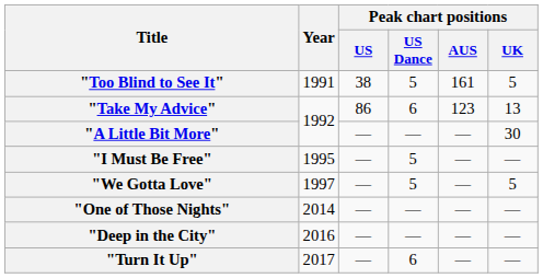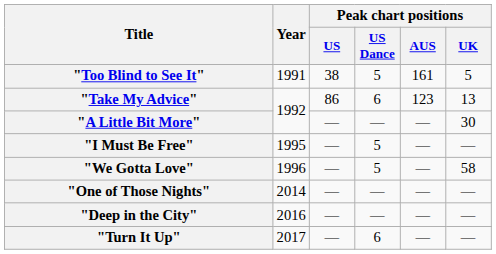 <table class="wikitable plainrowheaders" style="text-align:center;" border="1">
 <tr>
 <th scope="col" rowspan="2" style="width:18em;">Title</th>
 <th scope="col" rowspan="2">Year</th>
 <th scope="col" colspan="4">Peak chart positions</th>
 </tr>
 <tr>
 <th scope="col" style="width:3em;font-size:90%;"><a href='#'>US</a></th>
 <th scope="col" style="width:3em;font-size:90%;"><a href='#'>US Dance</a></th>
 <th scope="col" style="width:3em;font-size:90%;"><a href='#'>AUS</a></th>
 <th scope="col" style="width:3em;font-size:90%;"><a href='#'>UK</a></th>
 </tr>
 <tr>
 <th scope="row">"<a href='#'>Too Blind to See It</a>"</th>
 <td rowspan="1">1991</td>
 <td>38</td>
 <td>5</td>
 <td>161</td>
 <td>5</td>
 </tr>
 <tr>
 <th scope="row">"<a href='#'>Take My Advice</a>"</th>
 <td rowspan="2">1992</td>
 <td>86</td>
 <td>6</td>
 <td>123</td>
 <td>13</td>
 </tr>
 <tr>
 <th scope="row">"<a href='#'>A Little Bit More</a>"</th>
 <td>—</td>
 <td>—</td>
 <td>—</td>
 <td>30</td>
 </tr>
 <tr>
 <th scope="row">"I Must Be Free"</th>
 <td>1995</td>
 <td>—</td>
 <td>5</td>
 <td>—</td>
 <td>—</td>
 </tr>
 <tr>
 <th scope="row">"We Gotta Love"</th>
-<td>1997</td>
+<td>1996</td>
 <td>—</td>
 <td>5</td>
 <td>—</td>
-<td>5</td>
+<td>58</td>
 </tr>
 <tr>
 <th scope="row">"One of Those Nights"</th>
 <td>2014</td>
 <td>—</td>
 <td>—</td>
 <td>—</td>
 <td>—</td>
 </tr>
 <tr>
 <th scope="row">"Deep in the City"</th>
 <td>2016</td>
 <td>—</td>
 <td>—</td>
 <td>—</td>
 <td>—</td>
 </tr>
 <tr>
 <th scope="row">"Turn It Up"</th>
 <td>2017</td>
 <td>—</td>
 <td>6</td>
 <td>—</td>
 <td>—</td>
 </tr>
 </table>
